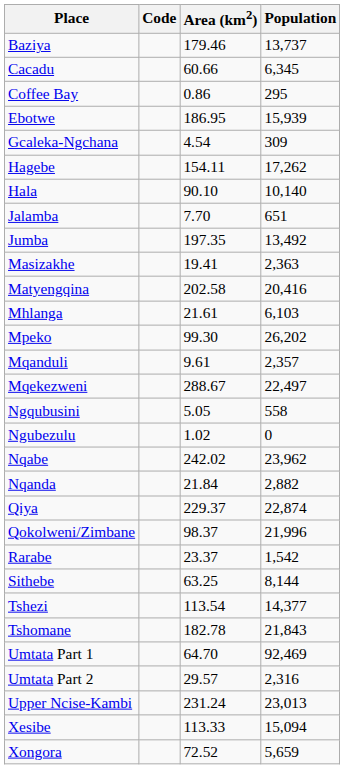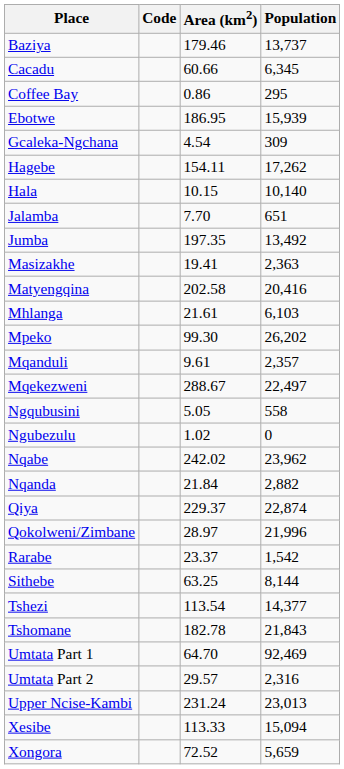 <table class="wikitable sortable">
 <tr>
 <th>Place</th>
 <th>Code</th>
 <th>Area (km<sup>2</sup>)</th>
 <th>Population</th>
 </tr>
 <tr>
 <td><a href='#'>Baziya</a></td>
 <td></td>
 <td>179.46</td>
 <td>13,737</td>
 </tr>
 <tr>
 <td><a href='#'>Cacadu</a></td>
 <td></td>
 <td>60.66</td>
 <td>6,345</td>
 </tr>
 <tr>
 <td><a href='#'>Coffee Bay</a></td>
 <td></td>
 <td>0.86</td>
 <td>295</td>
 </tr>
 <tr>
 <td><a href='#'>Ebotwe</a></td>
 <td></td>
 <td>186.95</td>
 <td>15,939</td>
 </tr>
 <tr>
 <td><a href='#'>Gcaleka-Ngchana</a></td>
 <td></td>
 <td>4.54</td>
 <td>309</td>
 </tr>
 <tr>
 <td><a href='#'>Hagebe</a></td>
 <td></td>
 <td>154.11</td>
 <td>17,262</td>
 </tr>
 <tr>
 <td><a href='#'>Hala</a></td>
 <td></td>
-<td>90.10</td>
+<td>10.15</td>
 <td>10,140</td>
 </tr>
 <tr>
 <td><a href='#'>Jalamba</a></td>
 <td></td>
 <td>7.70</td>
 <td>651</td>
 </tr>
 <tr>
 <td><a href='#'>Jumba</a></td>
 <td></td>
 <td>197.35</td>
 <td>13,492</td>
 </tr>
 <tr>
 <td><a href='#'>Masizakhe</a></td>
 <td></td>
 <td>19.41</td>
 <td>2,363</td>
 </tr>
 <tr>
 <td><a href='#'>Matyengqina</a></td>
 <td></td>
 <td>202.58</td>
 <td>20,416</td>
 </tr>
 <tr>
 <td><a href='#'>Mhlanga</a></td>
 <td></td>
 <td>21.61</td>
 <td>6,103</td>
 </tr>
 <tr>
 <td><a href='#'>Mpeko</a></td>
 <td></td>
 <td>99.30</td>
 <td>26,202</td>
 </tr>
 <tr>
 <td><a href='#'>Mqanduli</a></td>
 <td></td>
 <td>9.61</td>
 <td>2,357</td>
 </tr>
 <tr>
 <td><a href='#'>Mqekezweni</a></td>
 <td></td>
 <td>288.67</td>
 <td>22,497</td>
 </tr>
 <tr>
 <td><a href='#'>Ngqubusini</a></td>
 <td></td>
 <td>5.05</td>
 <td>558</td>
 </tr>
 <tr>
 <td><a href='#'>Ngubezulu</a></td>
 <td></td>
 <td>1.02</td>
 <td>0</td>
 </tr>
 <tr>
 <td><a href='#'>Nqabe</a></td>
 <td></td>
 <td>242.02</td>
 <td>23,962</td>
 </tr>
 <tr>
 <td><a href='#'>Nqanda</a></td>
 <td></td>
 <td>21.84</td>
 <td>2,882</td>
 </tr>
 <tr>
 <td><a href='#'>Qiya</a></td>
 <td></td>
 <td>229.37</td>
 <td>22,874</td>
 </tr>
 <tr>
 <td><a href='#'>Qokolweni/Zimbane</a></td>
 <td></td>
-<td>98.37</td>
+<td>28.97</td>
 <td>21,996</td>
 </tr>
 <tr>
 <td><a href='#'>Rarabe</a></td>
 <td></td>
 <td>23.37</td>
 <td>1,542</td>
 </tr>
 <tr>
 <td><a href='#'>Sithebe</a></td>
 <td></td>
 <td>63.25</td>
 <td>8,144</td>
 </tr>
 <tr>
 <td><a href='#'>Tshezi</a></td>
 <td></td>
 <td>113.54</td>
 <td>14,377</td>
 </tr>
 <tr>
 <td><a href='#'>Tshomane</a></td>
 <td></td>
 <td>182.78</td>
 <td>21,843</td>
 </tr>
 <tr>
 <td><a href='#'>Umtata</a> Part 1</td>
 <td></td>
 <td>64.70</td>
 <td>92,469</td>
 </tr>
 <tr>
 <td><a href='#'>Umtata</a> Part 2</td>
 <td></td>
 <td>29.57</td>
 <td>2,316</td>
 </tr>
 <tr>
 <td><a href='#'>Upper Ncise-Kambi</a></td>
 <td></td>
 <td>231.24</td>
 <td>23,013</td>
 </tr>
 <tr>
 <td><a href='#'>Xesibe</a></td>
 <td></td>
 <td>113.33</td>
 <td>15,094</td>
 </tr>
 <tr>
 <td><a href='#'>Xongora</a></td>
 <td></td>
 <td>72.52</td>
 <td>5,659</td>
 </tr>
 </table>
